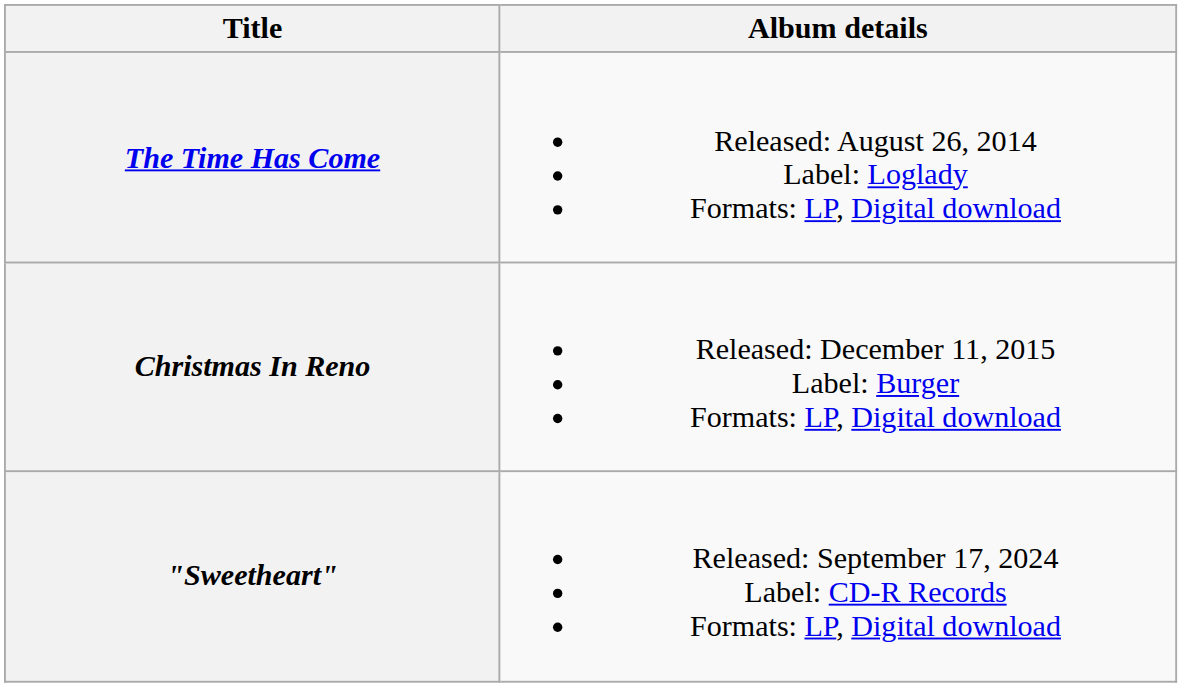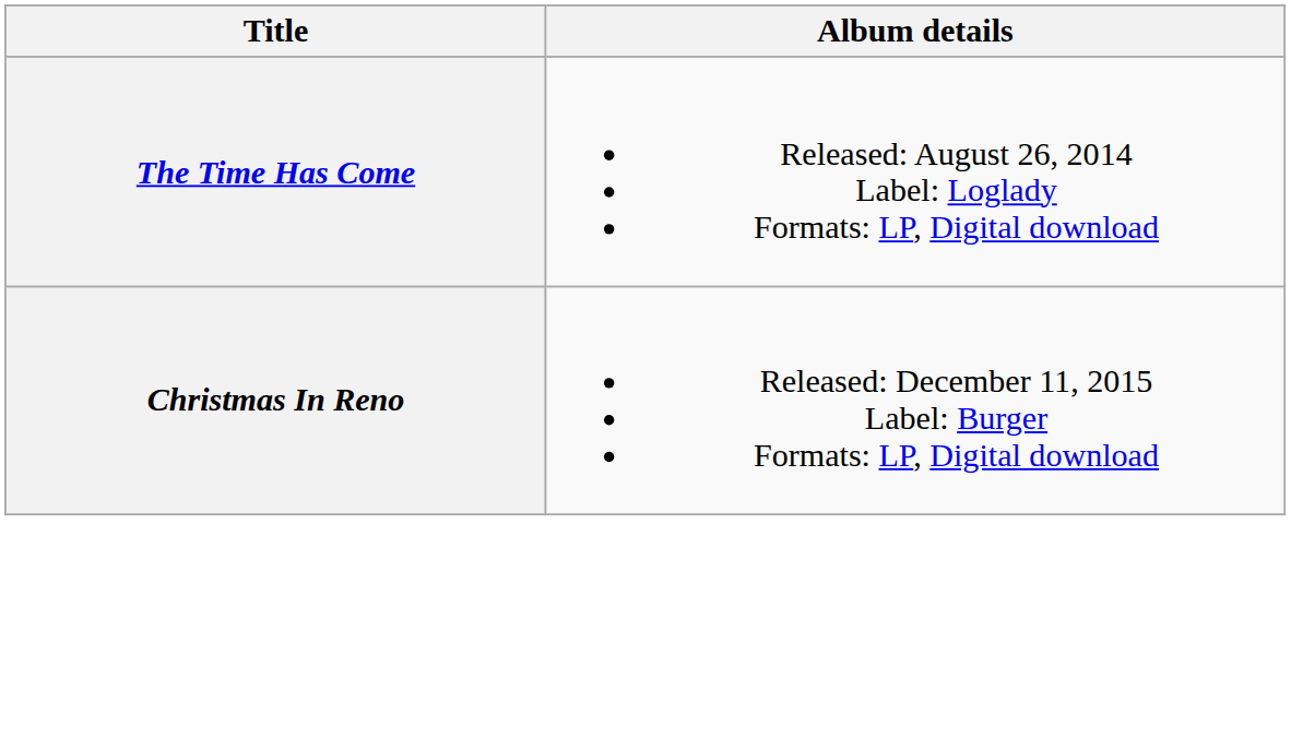 <table class="wikitable plainrowheaders" style="text-align:center;">
 <tr>
 <th scope="col" rowspan="1" style="width:16em;">Title</th>
 <th scope="col" rowspan="1" style="width:22em;">Album details</th>
 </tr>
 <tr>
 <th scope="row"><em><a href='#'>The Time Has Come</a></em></th>
 <td><br><ul><li>Released: August 26, 2014</li><li>Label: <a href='#'>Loglady</a></li><li>Formats: <a href='#'>LP</a>, <a href='#'>Digital download</a></li></ul></td>
 </tr>
 <tr>
 <th scope="row"><em>Christmas In Reno </em></th>
 <td><br><ul><li>Released: December 11, 2015</li><li>Label: <a href='#'>Burger</a></li><li>Formats: <a href='#'>LP</a>, <a href='#'>Digital download</a></li></ul></td>
 </tr>
-<tr>
-<th scope="row"><em>"Sweetheart" </em></th>
-<td><br><ul><li>Released: September 17, 2024</li><li>Label: <a href='#'>CD-R Records</a></li><li>Formats: <a href='#'>LP</a>, <a href='#'>Digital download</a></li></ul></td>
-</tr>
 </table>
